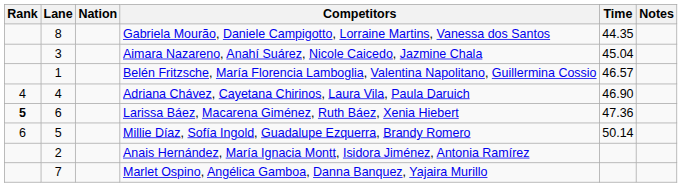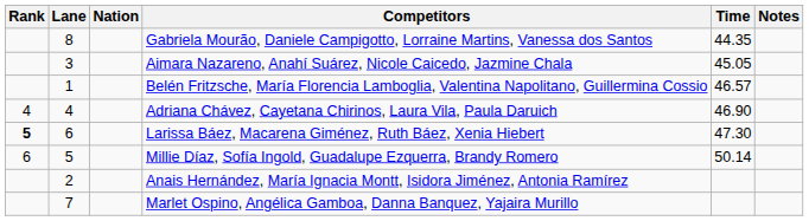 <table class="wikitable sortable" style="text-align:center">
 <tr>
 <th>Rank</th>
 <th>Lane</th>
 <th>Nation</th>
 <th>Competitors</th>
 <th>Time</th>
 <th>Notes</th>
 </tr>
 <tr>
 <td></td>
 <td>8</td>
 <td align=left></td>
 <td align=left><a href='#'>Gabriela Mourão</a>, <a href='#'>Daniele Campigotto</a>, <a href='#'>Lorraine Martins</a>, <a href='#'>Vanessa dos Santos</a></td>
 <td>44.35</td>
 <td></td>
 </tr>
 <tr>
 <td></td>
 <td>3</td>
 <td align=left></td>
 <td align=left><a href='#'>Aimara Nazareno</a>, <a href='#'>Anahí Suárez</a>, <a href='#'>Nicole Caicedo</a>, <a href='#'>Jazmine Chala</a></td>
-<td>45.04</td>
+<td>45.05</td>
 <td></td>
 </tr>
 <tr>
 <td></td>
 <td>1</td>
 <td align=left></td>
 <td align=left><a href='#'>Belén Fritzsche</a>, <a href='#'>María Florencia Lamboglia</a>, <a href='#'>Valentina Napolitano</a>, <a href='#'>Guillermina Cossio</a></td>
 <td>46.57</td>
 <td></td>
 </tr>
 <tr>
 <td>4</td>
 <td>4</td>
 <td align=left></td>
 <td align=left><a href='#'>Adriana Chávez</a>, <a href='#'>Cayetana Chirinos</a>, <a href='#'>Laura Vila</a>, <a href='#'>Paula Daruich</a></td>
 <td>46.90</td>
 <td></td>
 </tr>
 <tr>
 <td><strong>5</strong></td>
 <td>6</td>
 <td align=left></td>
 <td align=left><a href='#'>Larissa Báez</a>, <a href='#'>Macarena Giménez</a>, <a href='#'>Ruth Báez</a>, <a href='#'>Xenia Hiebert</a></td>
-<td>47.36</td>
+<td>47.30</td>
 <td></td>
 </tr>
 <tr>
 <td>6</td>
 <td>5</td>
 <td align=left></td>
 <td align=left><a href='#'>Millie Díaz</a>, <a href='#'>Sofía Ingold</a>, <a href='#'>Guadalupe Ezquerra</a>, <a href='#'>Brandy Romero</a></td>
 <td>50.14</td>
 <td></td>
 </tr>
 <tr>
 <td></td>
 <td>2</td>
 <td align=left></td>
 <td align=left><a href='#'>Anais Hernández</a>, <a href='#'>María Ignacia Montt</a>, <a href='#'>Isidora Jiménez</a>, <a href='#'>Antonia Ramírez</a></td>
 <td></td>
 <td></td>
 </tr>
 <tr>
 <td></td>
 <td>7</td>
 <td align=left></td>
 <td align=left><a href='#'>Marlet Ospino</a>, <a href='#'>Angélica Gamboa</a>, <a href='#'>Danna Banquez</a>, <a href='#'>Yajaira Murillo</a></td>
 <td></td>
 <td></td>
 </tr>
 </table>
